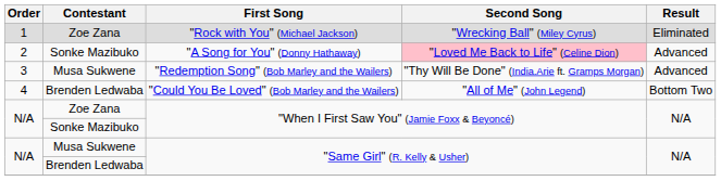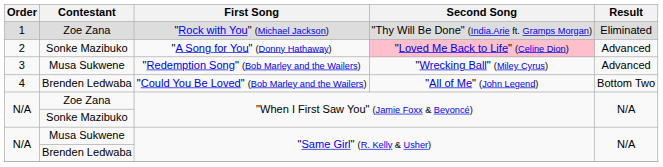 <table class="wikitable plainrowheaders" style="text-align:center;">
 <tr>
 <th scope="col">Order</th>
 <th scope="col">Contestant</th>
 <th scope="col">First Song</th>
 <th scope="col">Second Song</th>
 <th scope="col">Result</th>
 </tr>
 <tr style="background:#ddd;">
 <td>1</td>
 <td scope="row">Zoe Zana</td>
 <td>"<a href='#'>Rock with You</a>" <small>(<a href='#'>Michael Jackson</a>)</small></td>
-<td>"<a href='#'>Wrecking Ball</a>" <small>(<a href='#'>Miley Cyrus</a>)</small></td>
+<td>"Thy Will Be Done" <small>(<a href='#'>India.Arie</a> ft. <a href='#'>Gramps Morgan</a>)</small></td>
 <td>Eliminated</td>
 </tr>
 <tr>
 <td>2</td>
 <td scope="row">Sonke Mazibuko</td>
 <td>"<a href='#'>A Song for You</a>" <small>(<a href='#'>Donny Hathaway</a>)</small></td>
 <td style="background: pink;">"<a href='#'>Loved Me Back to Life</a>" <small>(<a href='#'>Celine Dion</a>)</small></td>
 <td>Advanced</td>
 </tr>
 <tr>
 <td>3</td>
 <td scope="row">Musa Sukwene</td>
 <td>"<a href='#'>Redemption Song</a>" <small>(<a href='#'>Bob Marley and the Wailers</a>)</small></td>
-<td>"Thy Will Be Done" <small>(<a href='#'>India.Arie</a> ft. <a href='#'>Gramps Morgan</a>)</small></td>
+<td>"<a href='#'>Wrecking Ball</a>" <small>(<a href='#'>Miley Cyrus</a>)</small></td>
 <td>Advanced</td>
 </tr>
 <tr>
 <td>4</td>
 <td scope="row">Brenden Ledwaba</td>
 <td>"<a href='#'>Could You Be Loved</a>" <small>(<a href='#'>Bob Marley and the Wailers</a>)</small></td>
 <td>"<a href='#'>All of Me</a>" <small>(<a href='#'>John Legend</a>)</small></td>
 <td>Bottom Two</td>
 </tr>
 <tr>
 <td rowspan=2>N/A</td>
 <td>Zoe Zana</td>
 <td colspan=2 rowspan=2>"When I First Saw You" <small>(<a href='#'>Jamie Foxx</a> & <a href='#'>Beyoncé</a>)</small></td>
 <td rowspan=2>N/A</td>
 </tr>
 <tr>
 <td>Sonke Mazibuko</td>
 </tr>
 <tr>
 <td rowspan=2>N/A</td>
 <td>Musa Sukwene</td>
 <td colspan=2 rowspan=2>"<a href='#'>Same Girl</a>" <small>(<a href='#'>R. Kelly</a> & <a href='#'>Usher</a>)</small></td>
 <td rowspan=2>N/A</td>
 </tr>
 <tr>
 <td>Brenden Ledwaba</td>
 </tr>
 <tr>
 </tr>
 </table>
